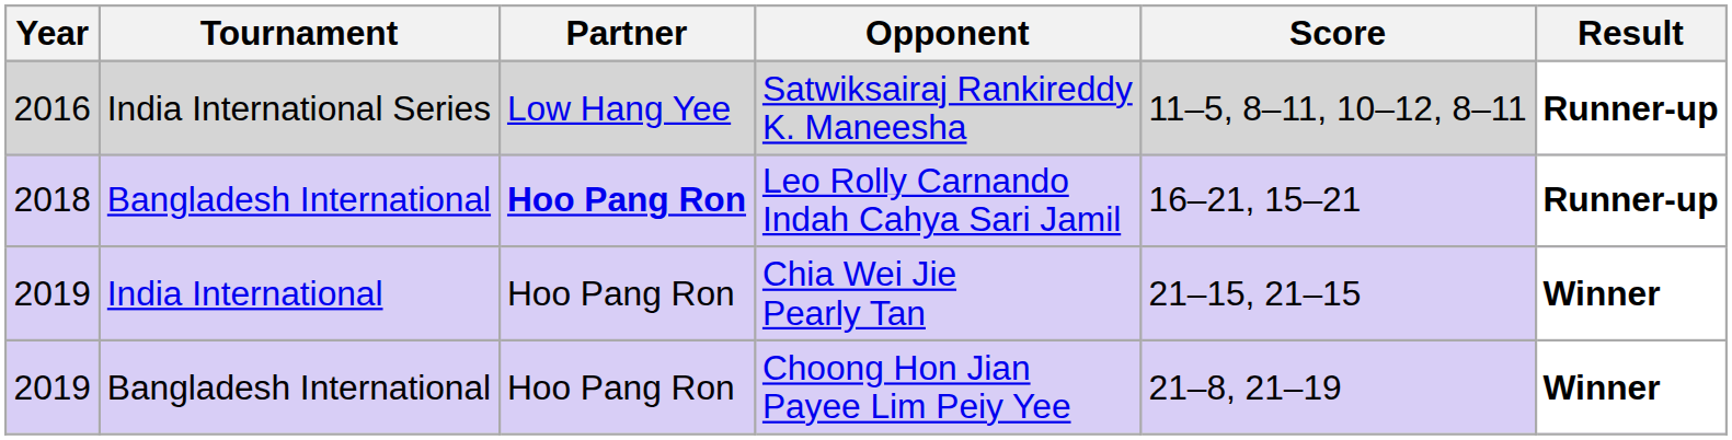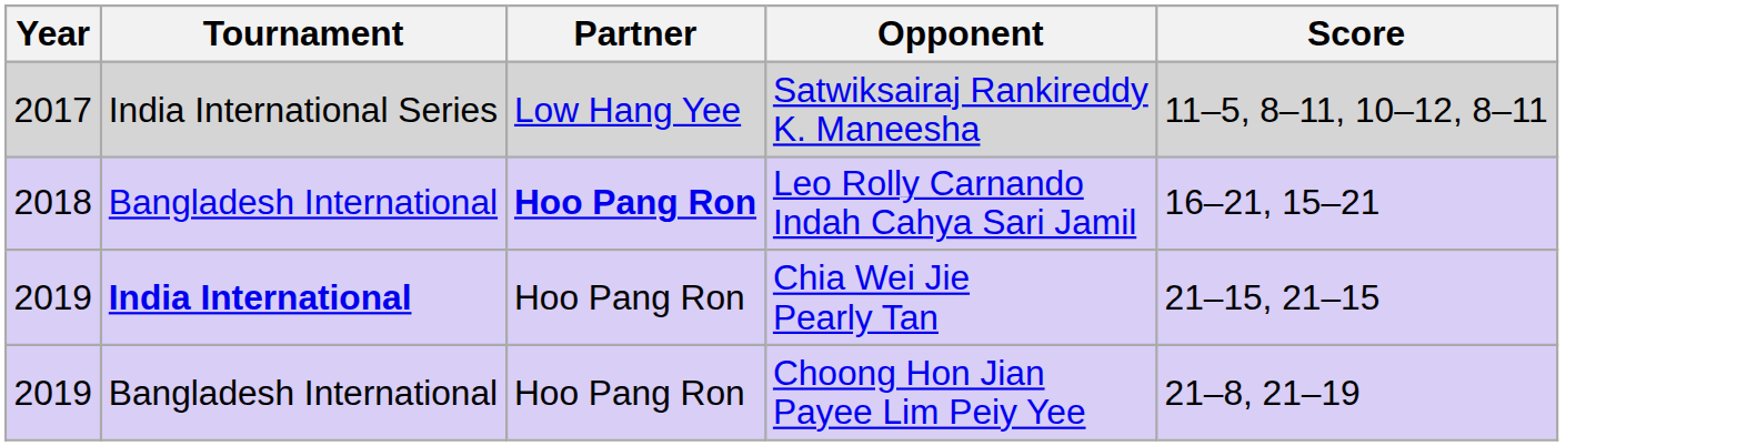 <table class="sortable wikitable" style="font-size: 90%;">
 <tr>
 <th>Year</th>
 <th>Tournament</th>
 <th>Partner</th>
 <th>Opponent</th>
 <th>Score</th>
-<th>Result</th>
 </tr>
 <tr style="background:#D5D5D5">
-<td align="center">2016</td>
+<td align="center">2017</td>
 <td align="left">India International Series</td>
 <td align="left"> <a href='#'>Low Hang Yee</a></td>
 <td align="left"> <a href='#'>Satwiksairaj Rankireddy</a><br> <a href='#'>K. Maneesha</a></td>
 <td align="left">11–5, 8–11, 10–12, 8–11</td>
-<td style="text-align:left; background:white"> <strong>Runner-up</strong></td>
 </tr>
 <tr style="background:#D8CEF6">
 <td align="center">2018</td>
 <td align="left"><a href='#'>Bangladesh International</a></td>
 <td align="left"><strong> <a href='#'>Hoo Pang Ron</a></strong></td>
 <td align="left"> <a href='#'>Leo Rolly Carnando</a><br> <a href='#'>Indah Cahya Sari Jamil</a></td>
 <td align="left">16–21, 15–21</td>
-<td style="text-align:left; background:white"> <strong>Runner-up</strong></td>
 </tr>
 <tr style="background:#D8CEF6">
 <td align="center">2019</td>
-<td align="left"><a href='#'>India International</a></td>
+<td align="left"><strong><a href='#'>India International</a></strong></td>
 <td align="left"> Hoo Pang Ron</td>
 <td align="left"> <a href='#'>Chia Wei Jie</a><br> <a href='#'>Pearly Tan</a></td>
 <td align="left">21–15, 21–15</td>
-<td style="text-align:left; background:white"> <strong>Winner</strong></td>
 </tr>
 <tr style="background:#D8CEF6">
 <td align="center">2019</td>
 <td align="left">Bangladesh International</td>
 <td align="left"> Hoo Pang Ron</td>
 <td align="left"> <a href='#'>Choong Hon Jian</a><br> <a href='#'>Payee Lim Peiy Yee</a></td>
 <td align="left">21–8, 21–19</td>
-<td style="text-align:left; background:white"> <strong>Winner</strong></td>
 </tr>
 </table>
